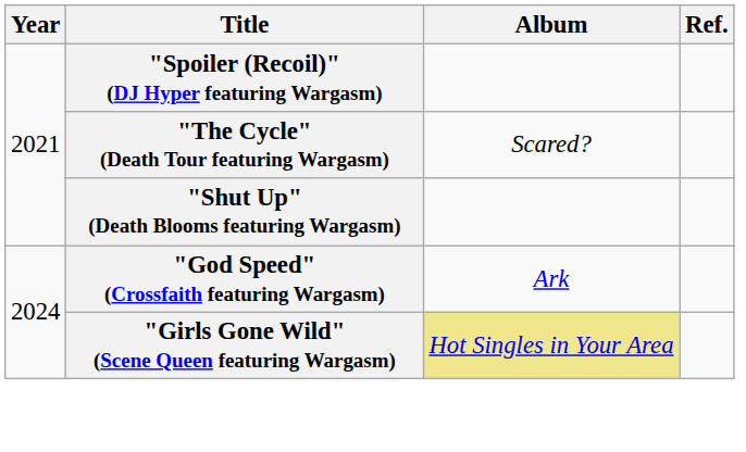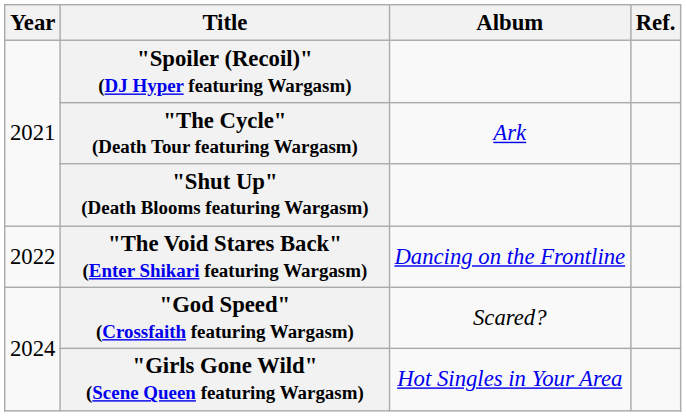 <table class="wikitable plainrowheaders" style="text-align:center;">
 <tr>
 <th scope="col" style="width:1em;">Year</th>
 <th scope="col" style="width:14em;">Title</th>
 <th scope="col">Album</th>
 <th scope="col">Ref.</th>
 </tr>
 <tr>
 <td rowspan="3">2021</td>
 <th scope="row">"Spoiler (Recoil)"<br><small>(<a href='#'>DJ Hyper</a> featuring Wargasm)</small></th>
 <td></td>
 <td></td>
 </tr>
 <tr>
 <th scope="row">"The Cycle"<br><small>(Death Tour featuring Wargasm)</small></th>
-<td><em>Scared?</em></td>
+<td><em><a href='#'>Ark</a></em></td>
 <td></td>
 </tr>
 <tr>
 <th scope="row">"Shut Up"<br><small>(Death Blooms featuring Wargasm)</small></th>
 <td></td>
 <td></td>
 </tr>
 <tr>
+<td>2022</td>
+<th scope="row">"The Void Stares Back"<br><small>(<a href='#'>Enter Shikari</a> featuring Wargasm)</small></th>
+<td><em><a href='#'>Dancing on the Frontline</a></em></td>
+<td></td>
+</tr>
+<tr>
 <td rowspan="3">2024</td>
 <th scope="row">"God Speed"<br><small>(<a href='#'>Crossfaith</a> featuring Wargasm)</small></th>
-<td><em><a href='#'>Ark</a></em></td>
+<td><em>Scared?</em></td>
 <td></td>
 </tr>
 <tr>
 <th scope="row">"Girls Gone Wild"<br><small>(<a href='#'>Scene Queen</a> featuring Wargasm)</small></th>
-<td style="background: khaki;"><em><a href='#'>Hot Singles in Your Area</a></em></td>
+<td><em><a href='#'>Hot Singles in Your Area</a></em></td>
 <td></td>
 </tr>
 </table>
